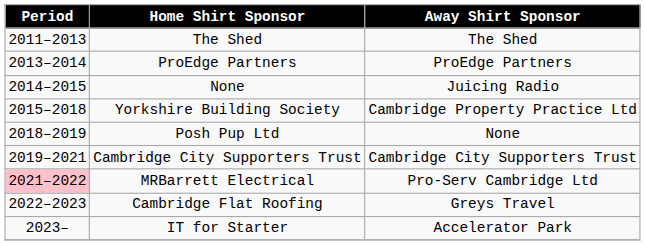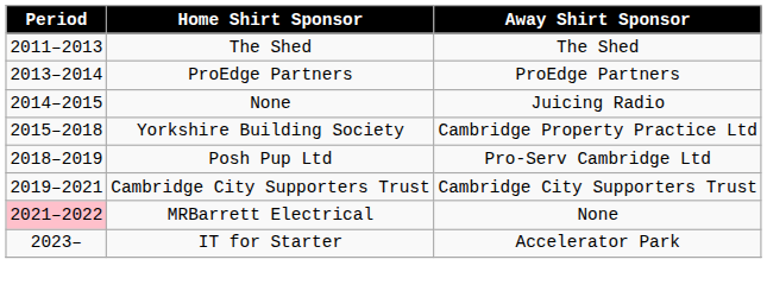 <table class="wikitable" style="text-align:center;margin-left:1em">
 <tr>
 <th style="background:#000000; color:#FFF; text-align:center;">Period</th>
 <th style="background:#000000; color:#FFF; text-align:center;">Home Shirt Sponsor</th>
 <th style="background:#000000; color:#FFF; text-align:center;">Away Shirt Sponsor</th>
 </tr>
 <tr>
 <td>2011–2013</td>
 <td>The Shed</td>
 <td>The Shed</td>
 </tr>
 <tr>
 <td>2013–2014</td>
 <td>ProEdge Partners</td>
 <td>ProEdge Partners</td>
 </tr>
 <tr>
 <td>2014–2015</td>
 <td>None</td>
 <td>Juicing Radio</td>
 </tr>
 <tr>
 <td>2015–2018</td>
 <td>Yorkshire Building Society</td>
 <td>Cambridge Property Practice Ltd</td>
 </tr>
 <tr>
 <td>2018–2019</td>
 <td>Posh Pup Ltd</td>
-<td>None</td>
+<td>Pro-Serv Cambridge Ltd</td>
 </tr>
 <tr>
 <td>2019–2021</td>
 <td>Cambridge City Supporters Trust</td>
 <td>Cambridge City Supporters Trust</td>
 </tr>
 <tr>
 <td style="background: pink;">2021–2022</td>
 <td>MRBarrett Electrical</td>
-<td>Pro-Serv Cambridge Ltd</td>
-</tr>
-<tr>
-<td>2022–2023</td>
-<td>Cambridge Flat Roofing</td>
-<td>Greys Travel</td>
+<td>None</td>
 </tr>
 <tr>
 <td>2023–</td>
 <td>IT for Starter</td>
 <td>Accelerator Park</td>
 </tr>
 <tr>
 </tr>
 </table>
